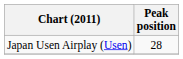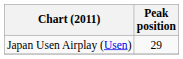 <table class="wikitable sortable plainrowheaders">
 <tr>
 <th scope="col">Chart (2011)</th>
 <th scope="col">Peak<br>position</th>
 </tr>
 <tr>
 <td>Japan Usen Airplay (<a href='#'>Usen</a>)</td>
-<td style="text-align:center;">28</td>
+<td style="text-align:center;">29</td>
 </tr>
 <tr>
 </tr>
 </table>
